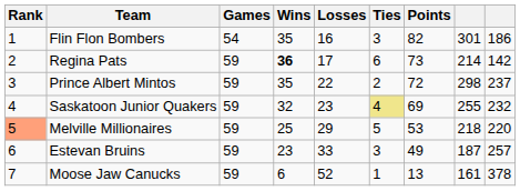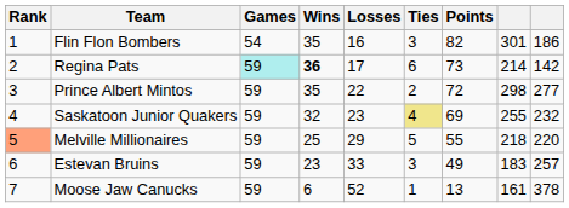 <table class="wikitable">
 <tr>
 <th>Rank</th>
 <th>Team</th>
 <th>Games</th>
 <th>Wins</th>
 <th>Losses</th>
 <th>Ties</th>
 <th>Points</th>
 <th></th>
 <th></th>
 </tr>
 <tr>
 <td>1</td>
 <td>Flin Flon Bombers</td>
 <td>54</td>
 <td>35</td>
 <td>16</td>
 <td>3</td>
 <td>82</td>
 <td>301</td>
 <td>186</td>
 </tr>
 <tr>
 <td>2</td>
 <td>Regina Pats</td>
-<td>59</td>
+<td style="background: paleturquoise;">59</td>
 <td><strong>36</strong></td>
 <td>17</td>
 <td>6</td>
 <td>73</td>
 <td>214</td>
 <td>142</td>
 </tr>
 <tr>
 <td>3</td>
 <td>Prince Albert Mintos</td>
 <td>59</td>
 <td>35</td>
 <td>22</td>
 <td>2</td>
 <td>72</td>
 <td>298</td>
-<td>237</td>
+<td>277</td>
 </tr>
 <tr>
 <td>4</td>
 <td>Saskatoon Junior Quakers</td>
 <td>59</td>
 <td>32</td>
 <td>23</td>
 <td style="background: khaki;">4</td>
 <td>69</td>
 <td>255</td>
 <td>232</td>
 </tr>
 <tr>
 <td style="background: lightsalmon;">5</td>
 <td>Melville Millionaires</td>
 <td>59</td>
 <td>25</td>
 <td>29</td>
 <td>5</td>
-<td>53</td>
+<td>55</td>
 <td>218</td>
 <td>220</td>
 </tr>
 <tr>
 <td>6</td>
 <td>Estevan Bruins</td>
 <td>59</td>
 <td>23</td>
 <td>33</td>
 <td>3</td>
 <td>49</td>
-<td>187</td>
+<td>183</td>
 <td>257</td>
 </tr>
 <tr>
 <td>7</td>
 <td>Moose Jaw Canucks</td>
 <td>59</td>
 <td>6</td>
 <td>52</td>
 <td>1</td>
 <td>13</td>
 <td>161</td>
 <td>378</td>
 </tr>
 </table>
